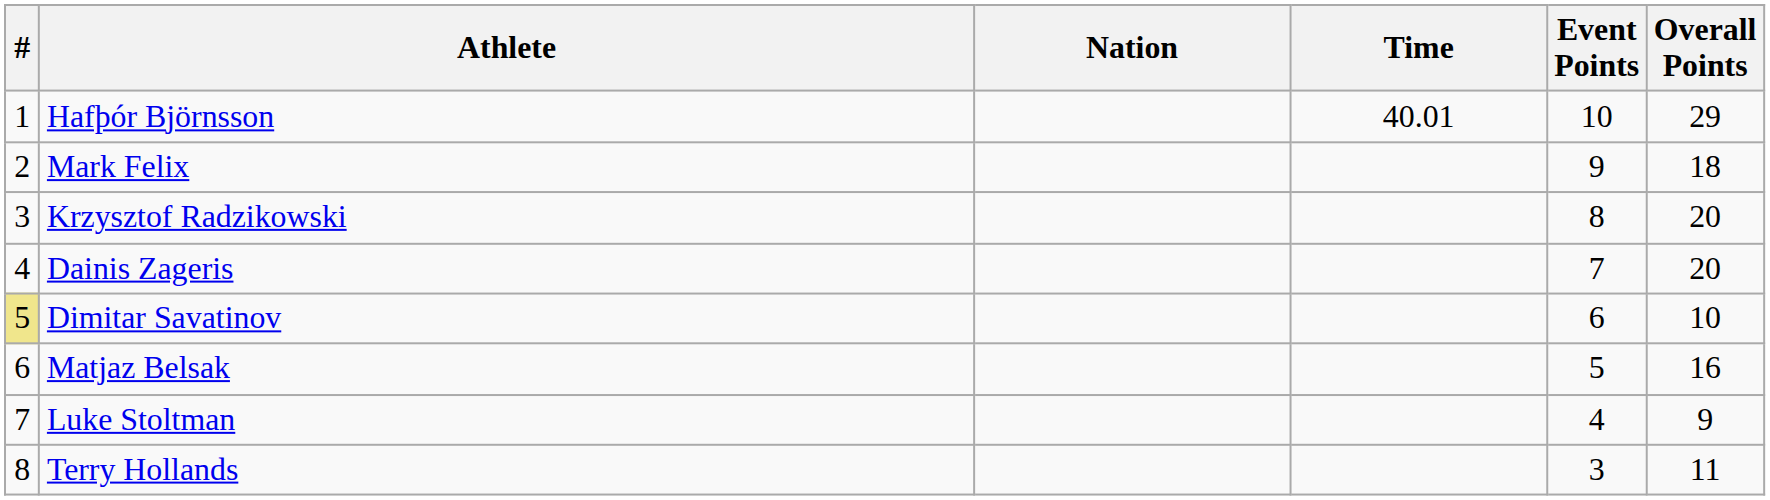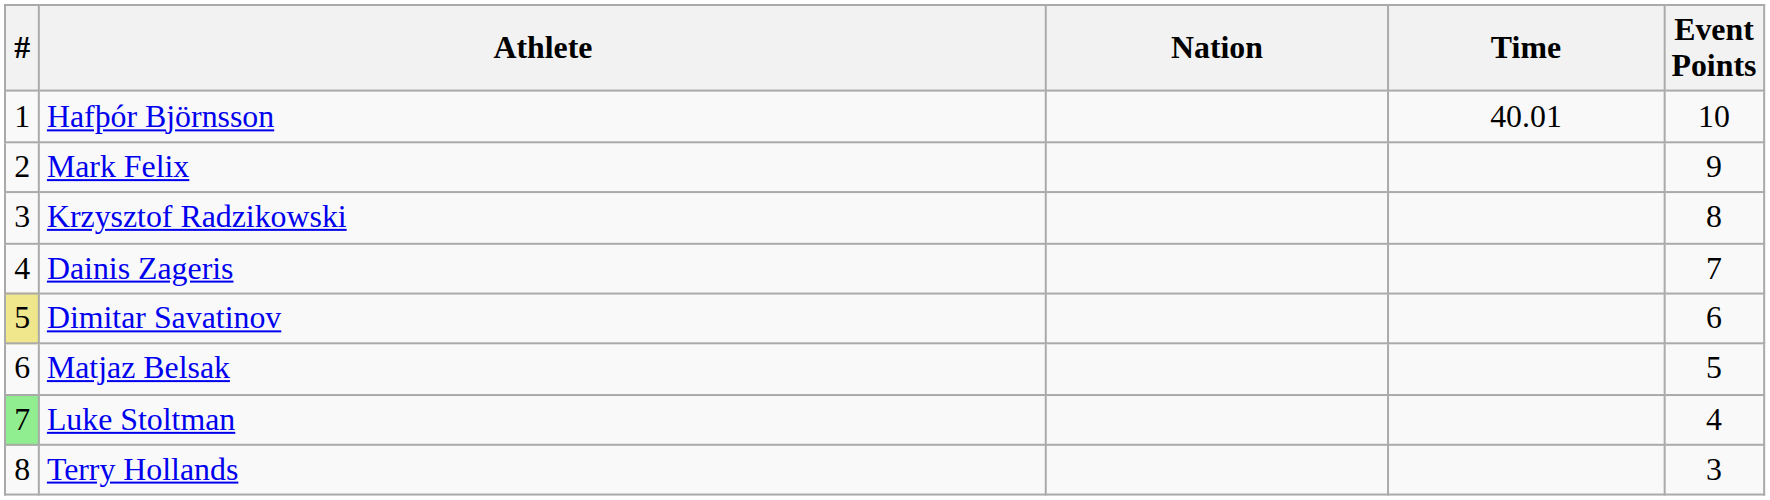 <table class="wikitable sortable" style="text-align:center;width: 70%;">
 <tr>
 <th scope="col" style="width: 10px;">#</th>
 <th scope="col">Athlete</th>
 <th scope="col">Nation</th>
 <th scope="col">Time</th>
 <th scope="col" style="width: 10px;">Event Points</th>
-<th scope="col" style="width: 10px;">Overall Points</th>
 </tr>
 <tr>
 <td>1</td>
 <td align=left><a href='#'>Hafþór Björnsson</a></td>
 <td align=left></td>
 <td>40.01</td>
 <td>10</td>
-<td>29</td>
 </tr>
 <tr>
 <td>2</td>
 <td align=left><a href='#'>Mark Felix</a></td>
 <td align=left></td>
 <td></td>
 <td>9</td>
-<td>18</td>
 </tr>
 <tr>
 <td>3</td>
 <td align=left><a href='#'>Krzysztof Radzikowski</a></td>
 <td align=left></td>
 <td></td>
 <td>8</td>
-<td>20</td>
 </tr>
 <tr>
 <td>4</td>
 <td align=left><a href='#'>Dainis Zageris</a></td>
 <td align=left></td>
 <td></td>
 <td>7</td>
-<td>20</td>
 </tr>
 <tr>
 <td style="background: khaki;">5</td>
 <td align=left><a href='#'>Dimitar Savatinov</a></td>
 <td align=left></td>
 <td></td>
 <td>6</td>
-<td>10</td>
 </tr>
 <tr>
 <td>6</td>
 <td align=left><a href='#'>Matjaz Belsak</a></td>
 <td align=left></td>
 <td></td>
 <td>5</td>
-<td>16</td>
 </tr>
 <tr>
-<td>7</td>
+<td style="background: lightgreen;">7</td>
 <td align=left><a href='#'>Luke Stoltman</a></td>
 <td align=left></td>
 <td></td>
 <td>4</td>
-<td>9</td>
 </tr>
 <tr>
 <td>8</td>
 <td align=left><a href='#'>Terry Hollands</a></td>
 <td align=left></td>
 <td></td>
 <td>3</td>
-<td>11</td>
 </tr>
 </table>
